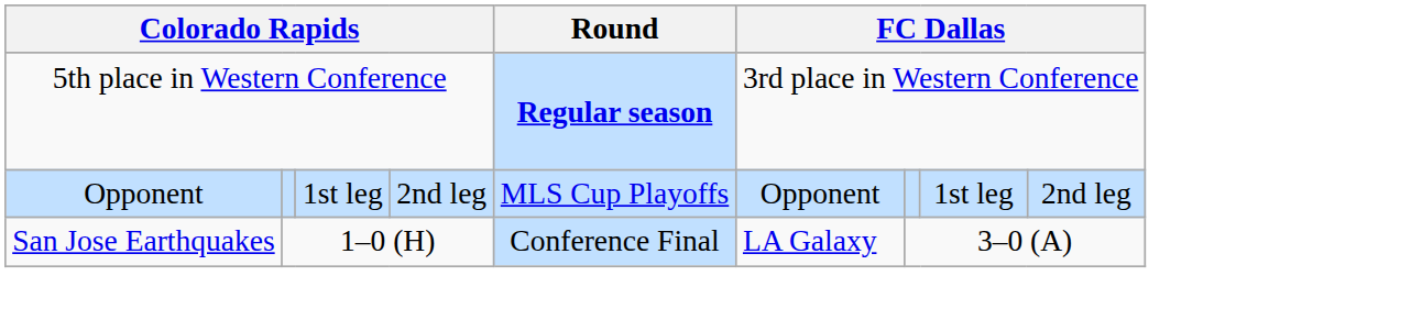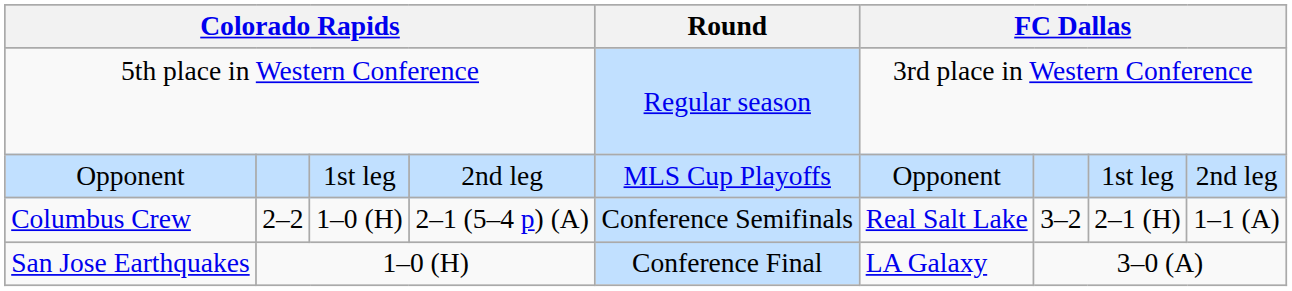 <table class="wikitable" style="text-align:center">
 <tr>
 <th colspan=4><a href='#'>Colorado Rapids</a></th>
 <th>Round</th>
 <th colspan=4><a href='#'>FC Dallas</a></th>
 </tr>
 <tr>
 <td colspan=4 valign=top>5th place in <a href='#'>Western Conference</a><br><br><br></td>
-<td style="background:#c1e0ff"><strong><a href='#'>Regular season</a></strong></td>
+<td style="background:#c1e0ff"><a href='#'>Regular season</a></td>
 <td colspan=4 valign=top>3rd place in <a href='#'>Western Conference</a><br> <br><br></td>
 </tr>
 <tr style="background:#c1e0ff">
 <td>Opponent</td>
 <td></td>
 <td>1st leg</td>
 <td>2nd leg</td>
 <td><a href='#'>MLS Cup Playoffs</a></td>
 <td>Opponent</td>
 <td></td>
 <td>1st leg</td>
 <td>2nd leg</td>
 </tr>
 <tr>
+<td align=left><a href='#'>Columbus Crew</a></td>
+<td>2–2</td>
+<td>1–0 (H)</td>
+<td>2–1 (5–4 <a href='#'>p</a>) (A)</td>
+<td style="background:#c1e0ff">Conference Semifinals</td>
+<td align=left><a href='#'>Real Salt Lake</a></td>
+<td>3–2</td>
+<td>2–1 (H)</td>
+<td>1–1 (A)</td>
+</tr>
+<tr>
 <td align=left><a href='#'>San Jose Earthquakes</a></td>
 <td colspan=3>1–0 (H)</td>
 <td style="background:#c1e0ff">Conference Final</td>
 <td align=left><a href='#'>LA Galaxy</a></td>
 <td colspan=3>3–0 (A)</td>
 </tr>
 </table>
